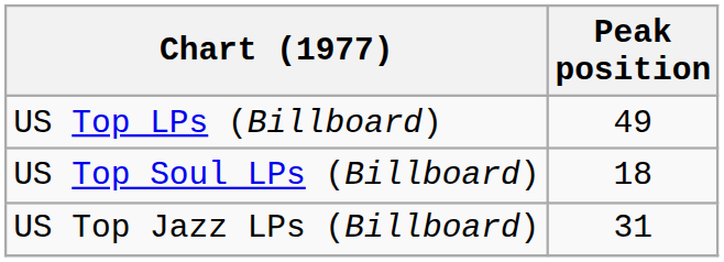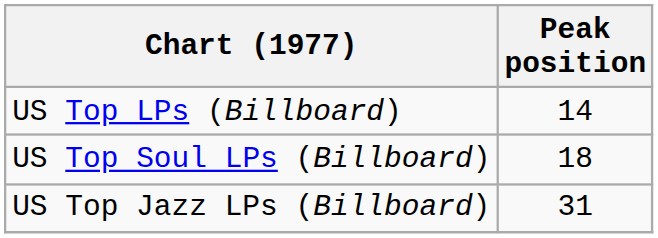 <table class="wikitable">
 <tr>
 <th>Chart (1977)</th>
 <th>Peak<br>position</th>
 </tr>
 <tr>
 <td>US <a href='#'>Top LPs</a> (<em>Billboard</em>)</td>
-<td align=center>49</td>
+<td align=center>14</td>
 </tr>
 <tr>
 <td>US <a href='#'>Top Soul LPs</a> (<em>Billboard</em>)</td>
 <td align=center>18</td>
 </tr>
 <tr>
 <td>US Top Jazz LPs (<em>Billboard</em>)</td>
 <td align=center>31</td>
 </tr>
 <tr>
 </tr>
 </table>
